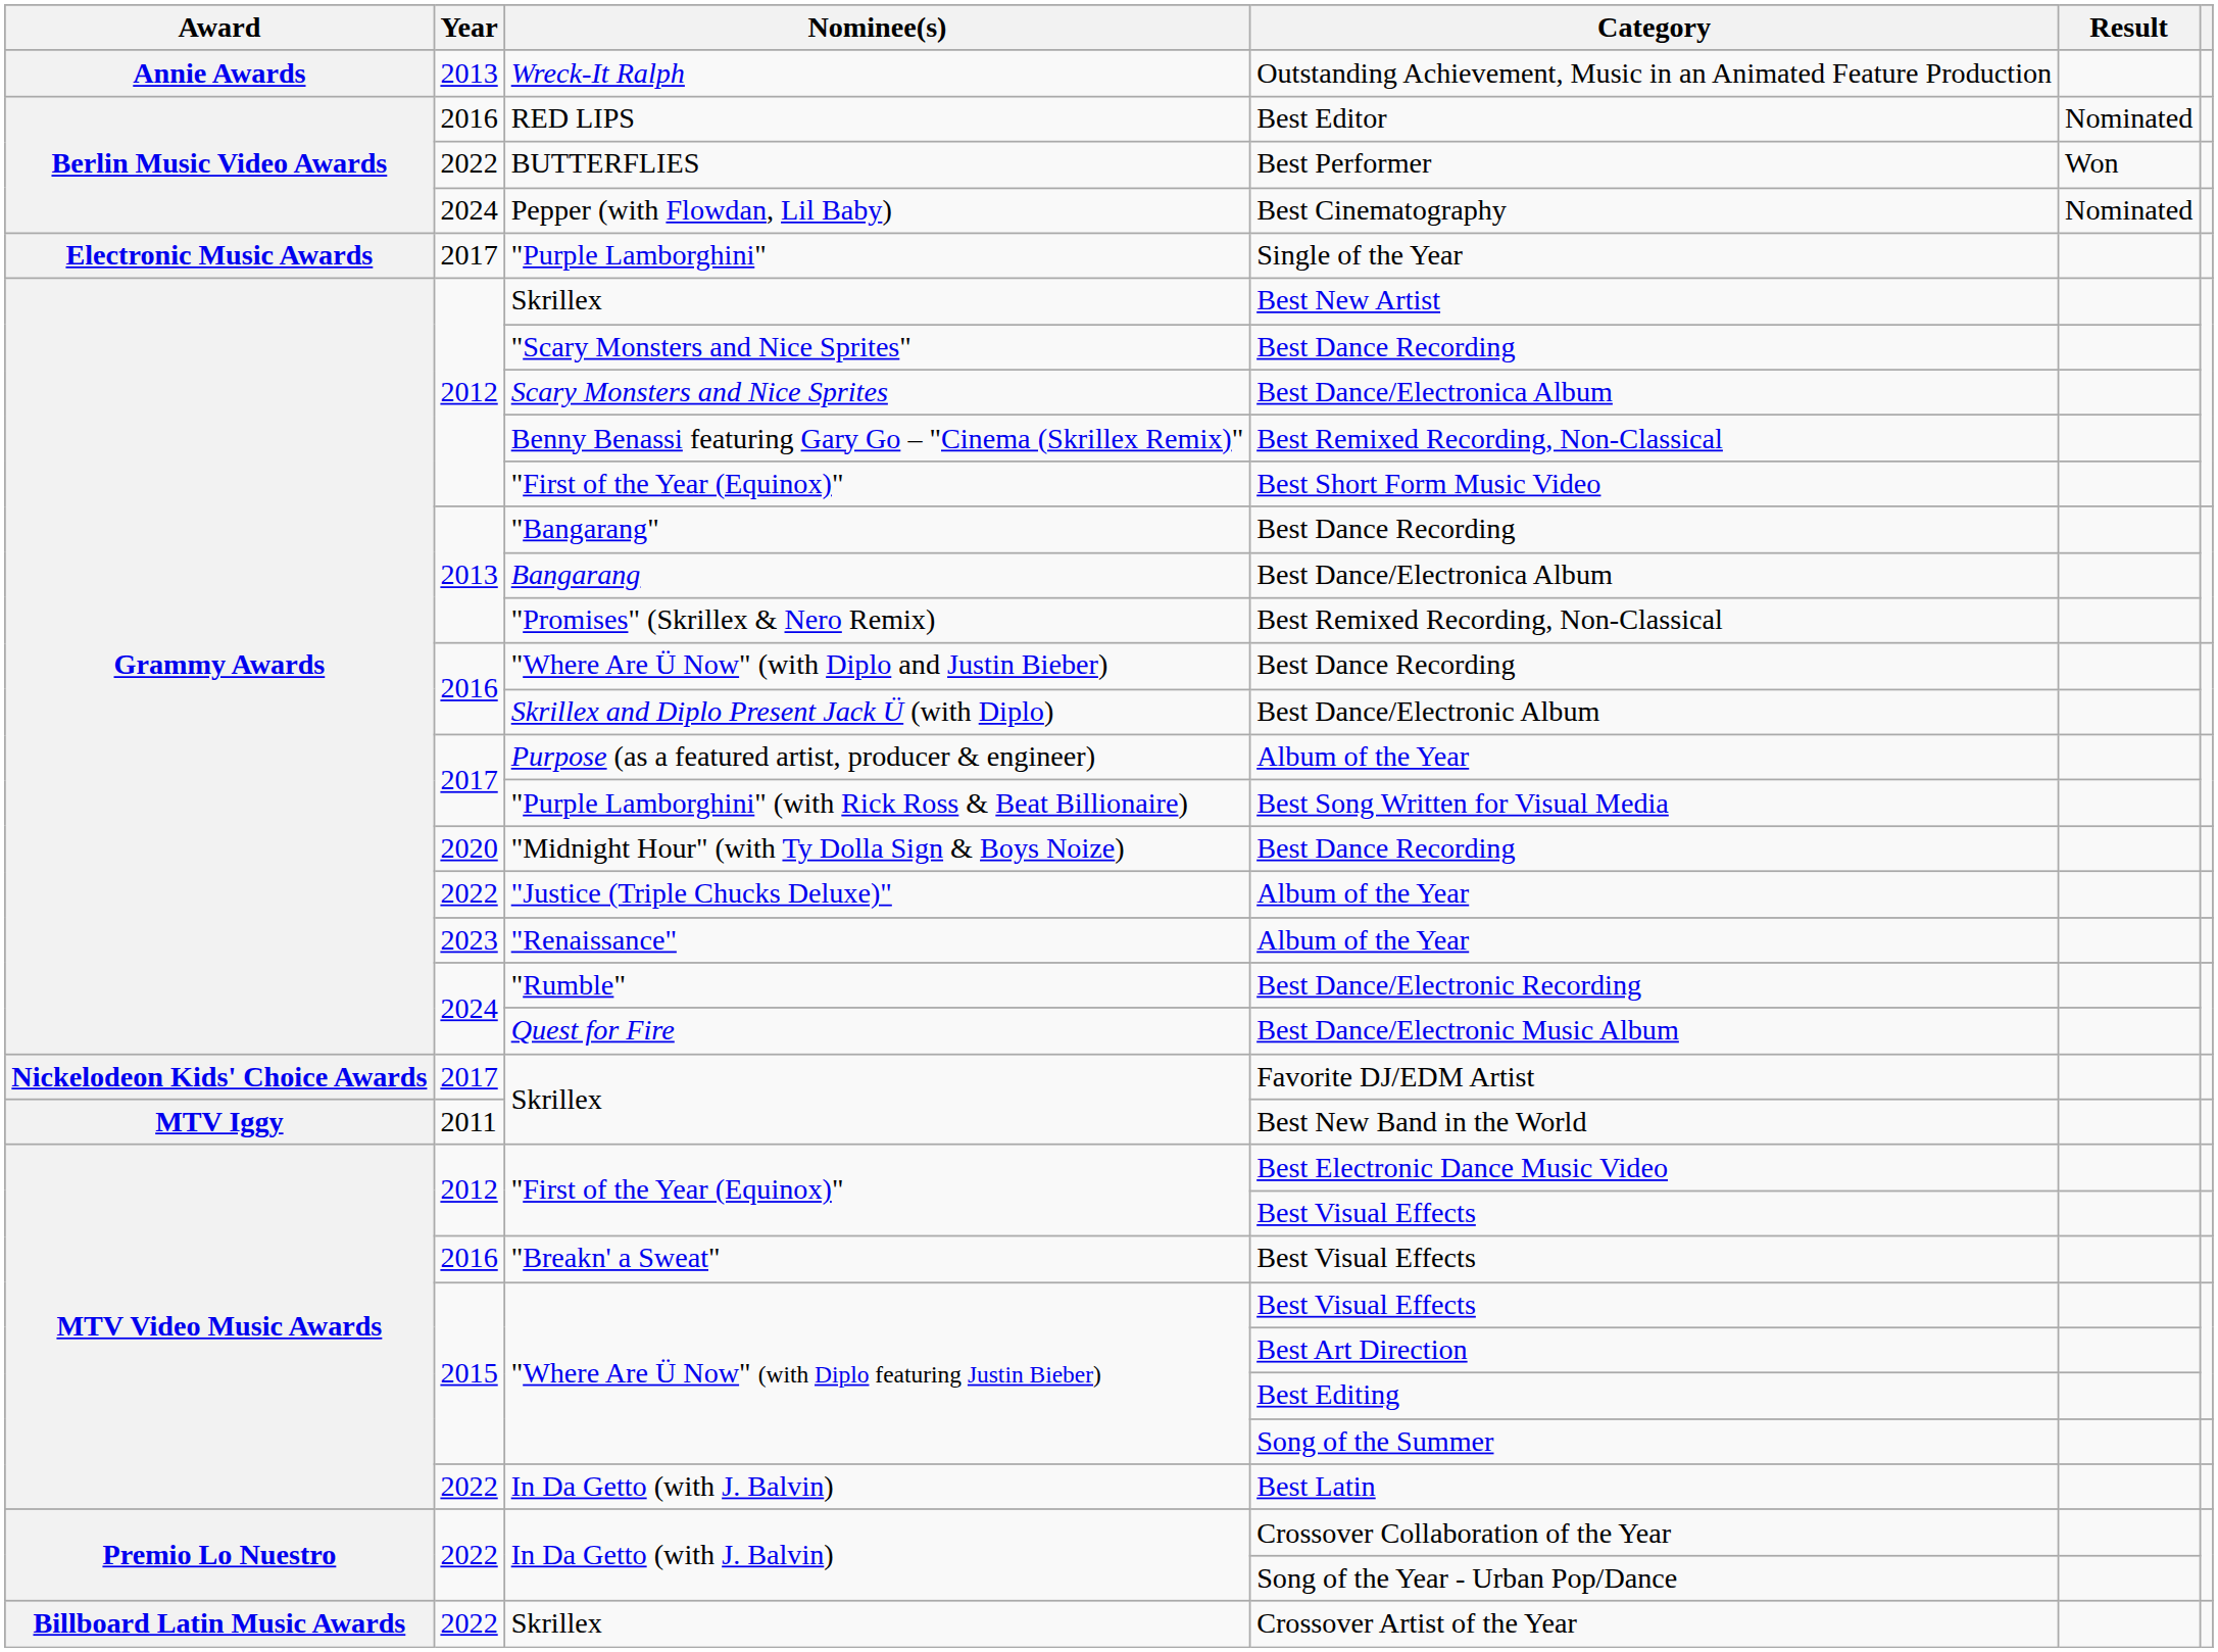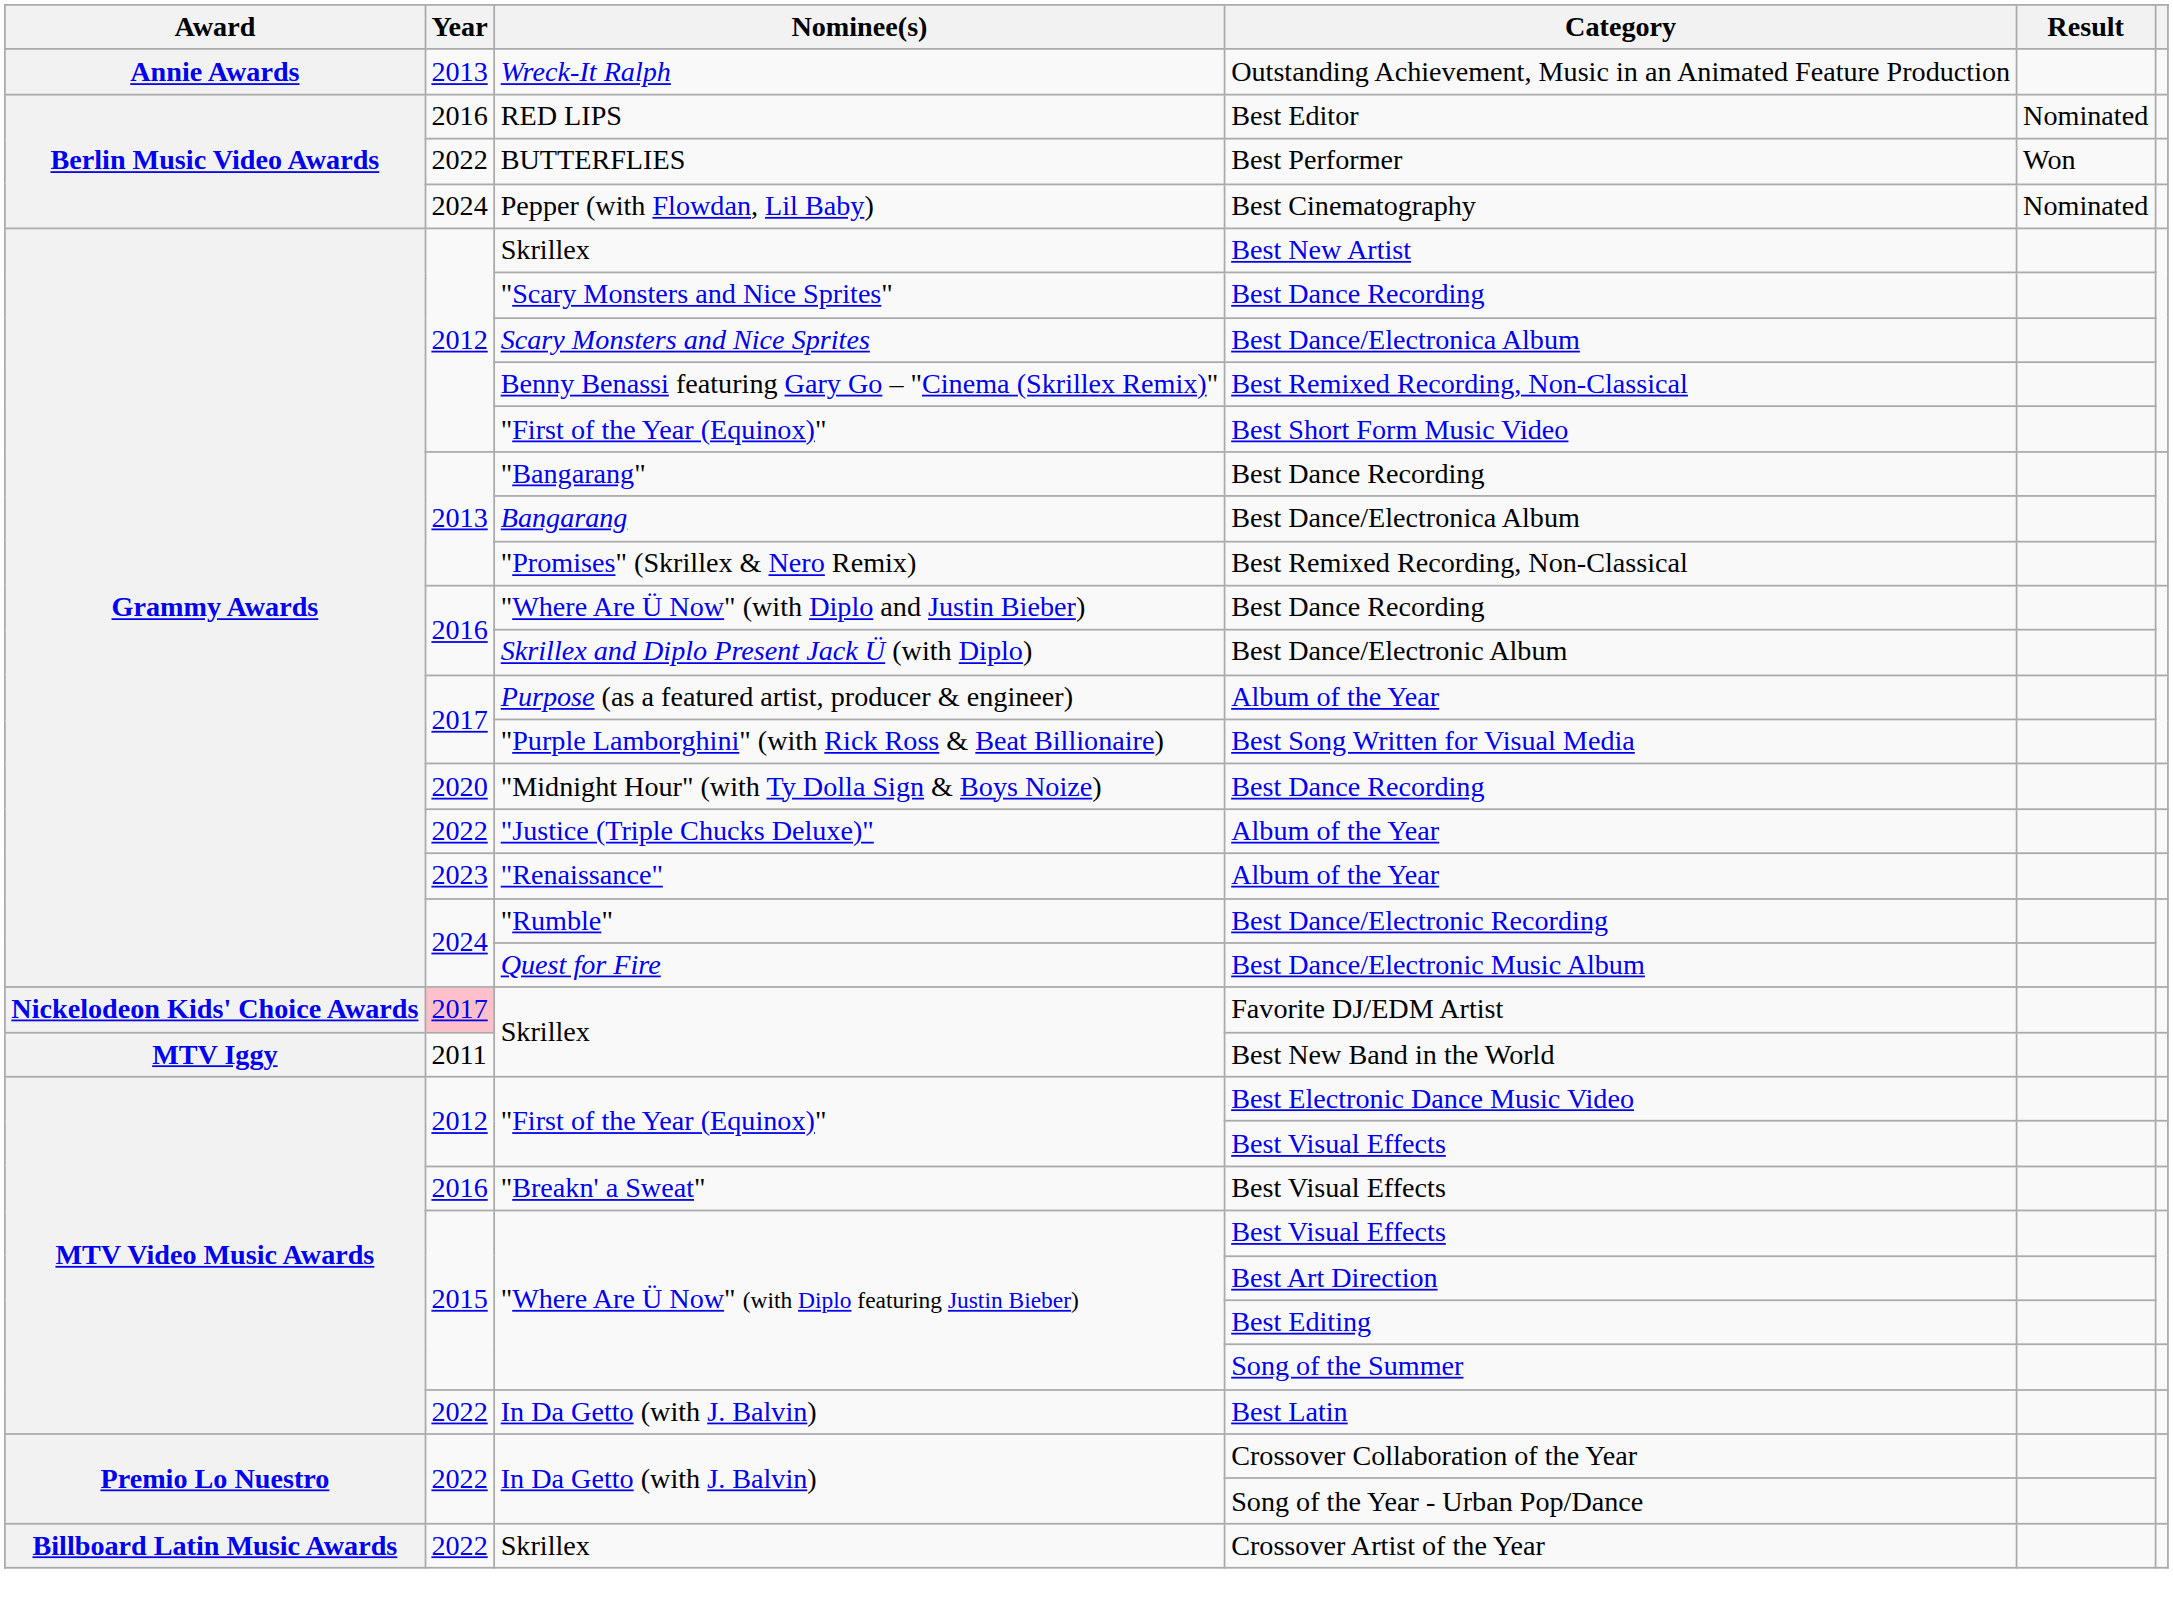 <table class="wikitable sortable plainrowheaders">
 <tr>
 <th scope="col">Award</th>
 <th scope="col">Year</th>
 <th scope="col">Nominee(s)</th>
 <th scope="col">Category</th>
 <th scope="col">Result</th>
 <th scope="col" class="unsortable"></th>
 </tr>
 <tr>
 <th scope="row"><a href='#'>Annie Awards</a></th>
 <td><a href='#'>2013</a></td>
 <td><em><a href='#'>Wreck-It Ralph</a></em></td>
 <td>Outstanding Achievement, Music in an Animated Feature Production</td>
 <td></td>
 <td></td>
 </tr>
 <tr>
 <th rowspan="3"><a href='#'>Berlin Music Video Awards</a></th>
 <td>2016</td>
 <td>RED LIPS</td>
 <td>Best Editor</td>
 <td>Nominated</td>
 <td></td>
 </tr>
 <tr>
 <td>2022</td>
 <td>BUTTERFLIES</td>
 <td>Best Performer</td>
 <td>Won</td>
 <td></td>
 </tr>
 <tr>
 <td>2024</td>
 <td>Pepper (with <a href='#'>Flowdan</a>, <a href='#'>Lil Baby</a>)</td>
 <td>Best Cinematography</td>
 <td>Nominated</td>
-<td></td>
-</tr>
-<tr>
-<th scope="row"><a href='#'>Electronic Music Awards</a></th>
-<td>2017</td>
-<td>"<a href='#'>Purple Lamborghini</a>" </td>
-<td>Single of the Year</td>
-<td></td>
 <td></td>
 </tr>
 <tr>
 <th rowspan="17" scope="row"><a href='#'>Grammy Awards</a></th>
 <td rowspan="5"><a href='#'>2012</a></td>
 <td>Skrillex</td>
 <td><a href='#'>Best New Artist</a></td>
 <td></td>
 <td rowspan="5"></td>
 </tr>
 <tr>
 <td>"<a href='#'>Scary Monsters and Nice Sprites</a>"</td>
 <td><a href='#'>Best Dance Recording</a></td>
 <td></td>
 </tr>
 <tr>
 <td><em><a href='#'>Scary Monsters and Nice Sprites</a></em></td>
 <td><a href='#'>Best Dance/Electronica Album</a></td>
 <td></td>
 </tr>
 <tr>
 <td><a href='#'>Benny Benassi</a> featuring <a href='#'>Gary Go</a> – "<a href='#'>Cinema (Skrillex Remix)</a>"</td>
 <td><a href='#'>Best Remixed Recording, Non-Classical</a></td>
 <td></td>
 </tr>
 <tr>
 <td>"<a href='#'>First of the Year (Equinox)</a>"</td>
 <td><a href='#'>Best Short Form Music Video</a></td>
 <td></td>
 </tr>
 <tr>
 <td rowspan="3"><a href='#'>2013</a></td>
 <td>"<a href='#'>Bangarang</a>"</td>
 <td>Best Dance Recording</td>
 <td></td>
 <td rowspan="3"></td>
 </tr>
 <tr>
 <td><em><a href='#'>Bangarang</a></em></td>
 <td>Best Dance/Electronica Album</td>
 <td></td>
 </tr>
 <tr>
 <td>"<a href='#'>Promises</a>" (Skrillex & <a href='#'>Nero</a> Remix)</td>
 <td>Best Remixed Recording, Non-Classical</td>
 <td></td>
 </tr>
 <tr>
 <td rowspan="2"><a href='#'>2016</a></td>
 <td>"<a href='#'>Where Are Ü Now</a>" (with <a href='#'>Diplo</a> and <a href='#'>Justin Bieber</a>)</td>
 <td>Best Dance Recording</td>
 <td></td>
 <td rowspan="2"></td>
 </tr>
 <tr>
 <td><em><a href='#'>Skrillex and Diplo Present Jack Ü</a></em> (with <a href='#'>Diplo</a>)</td>
 <td>Best Dance/Electronic Album</td>
 <td></td>
 </tr>
 <tr>
 <td rowspan="2"><a href='#'>2017</a></td>
 <td><em><a href='#'>Purpose</a></em> (as a featured artist, producer & engineer)</td>
 <td><a href='#'>Album of the Year</a></td>
 <td></td>
 <td rowspan="2"></td>
 </tr>
 <tr>
 <td>"<a href='#'>Purple Lamborghini</a>" (with <a href='#'>Rick Ross</a> & <a href='#'>Beat Billionaire</a>)</td>
 <td><a href='#'>Best Song Written for Visual Media</a></td>
 <td></td>
 </tr>
 <tr>
 <td><a href='#'>2020</a></td>
 <td>"Midnight Hour" (with <a href='#'>Ty Dolla Sign</a> & <a href='#'>Boys Noize</a>)</td>
 <td><a href='#'>Best Dance Recording</a></td>
 <td></td>
 <td></td>
 </tr>
 <tr>
 <td><a href='#'>2022</a></td>
 <td><a href='#'>"Justice (Triple Chucks Deluxe)"</a></td>
 <td><a href='#'>Album of the Year</a></td>
 <td></td>
 <td></td>
 </tr>
 <tr>
 <td><a href='#'>2023</a></td>
 <td><a href='#'>"Renaissance"</a></td>
 <td><a href='#'>Album of the Year</a></td>
 <td></td>
 <td></td>
 </tr>
 <tr>
 <td rowspan="2"><a href='#'>2024</a></td>
 <td>"<a href='#'>Rumble</a>"</td>
 <td><a href='#'>Best Dance/Electronic Recording</a></td>
 <td></td>
 <td rowspan="2"></td>
 </tr>
 <tr>
 <td><em><a href='#'>Quest for Fire</a></em></td>
 <td><a href='#'>Best Dance/Electronic Music Album</a></td>
 <td></td>
 </tr>
 <tr>
 <th scope="row"><a href='#'>Nickelodeon Kids' Choice Awards</a></th>
-<td><a href='#'>2017</a></td>
+<td style="background: pink;"><a href='#'>2017</a></td>
 <td rowspan="2">Skrillex</td>
 <td>Favorite DJ/EDM Artist</td>
 <td></td>
 <td></td>
 </tr>
 <tr>
 <th scope="row"><a href='#'>MTV Iggy</a></th>
 <td>2011</td>
 <td>Best New Band in the World</td>
 <td></td>
 <td></td>
 </tr>
 <tr>
 <th rowspan="8" scope="row"><a href='#'>MTV Video Music Awards</a></th>
 <td rowspan="2"><a href='#'>2012</a></td>
 <td rowspan="2">"<a href='#'>First of the Year (Equinox)</a>"</td>
 <td><a href='#'>Best Electronic Dance Music Video</a></td>
 <td></td>
 <td></td>
 </tr>
 <tr>
 <td><a href='#'>Best Visual Effects</a></td>
 <td></td>
 <td></td>
 </tr>
 <tr>
 <td><a href='#'>2016</a></td>
 <td>"<a href='#'>Breakn' a Sweat</a>"</td>
 <td>Best Visual Effects</td>
 <td></td>
 <td></td>
 </tr>
 <tr>
 <td rowspan="4"><a href='#'>2015</a></td>
 <td rowspan="4">"<a href='#'>Where Are Ü Now</a>" <small>(with <a href='#'>Diplo</a> featuring <a href='#'>Justin Bieber</a>)</small></td>
 <td><a href='#'>Best Visual Effects</a></td>
 <td></td>
 <td rowspan="3"></td>
 </tr>
 <tr>
 <td><a href='#'>Best Art Direction</a></td>
 <td></td>
 </tr>
 <tr>
 <td><a href='#'>Best Editing</a></td>
 <td></td>
 </tr>
 <tr>
 <td><a href='#'>Song of the Summer</a></td>
 <td></td>
 <td></td>
 </tr>
 <tr>
 <td><a href='#'>2022</a></td>
 <td><a href='#'>In Da Getto</a> (with <a href='#'>J. Balvin</a>)</td>
 <td><a href='#'>Best Latin</a></td>
 <td></td>
 <td></td>
 </tr>
 <tr>
 <th scope="row" rowspan="2"><a href='#'>Premio Lo Nuestro</a></th>
 <td rowspan="2"><a href='#'>2022</a></td>
 <td rowspan="2"><a href='#'>In Da Getto</a> (with <a href='#'>J. Balvin</a>)</td>
 <td>Crossover Collaboration of the Year</td>
 <td></td>
 <td rowspan="2"></td>
 </tr>
 <tr>
 <td>Song of the Year - Urban Pop/Dance</td>
 <td></td>
 </tr>
 <tr>
 <th scope="row"><a href='#'>Billboard Latin Music Awards</a></th>
 <td><a href='#'>2022</a></td>
 <td>Skrillex</td>
 <td Crossover Artist of the Year>Crossover Artist of the Year</td>
 <td></td>
 <td></td>
 </tr>
 </table>
